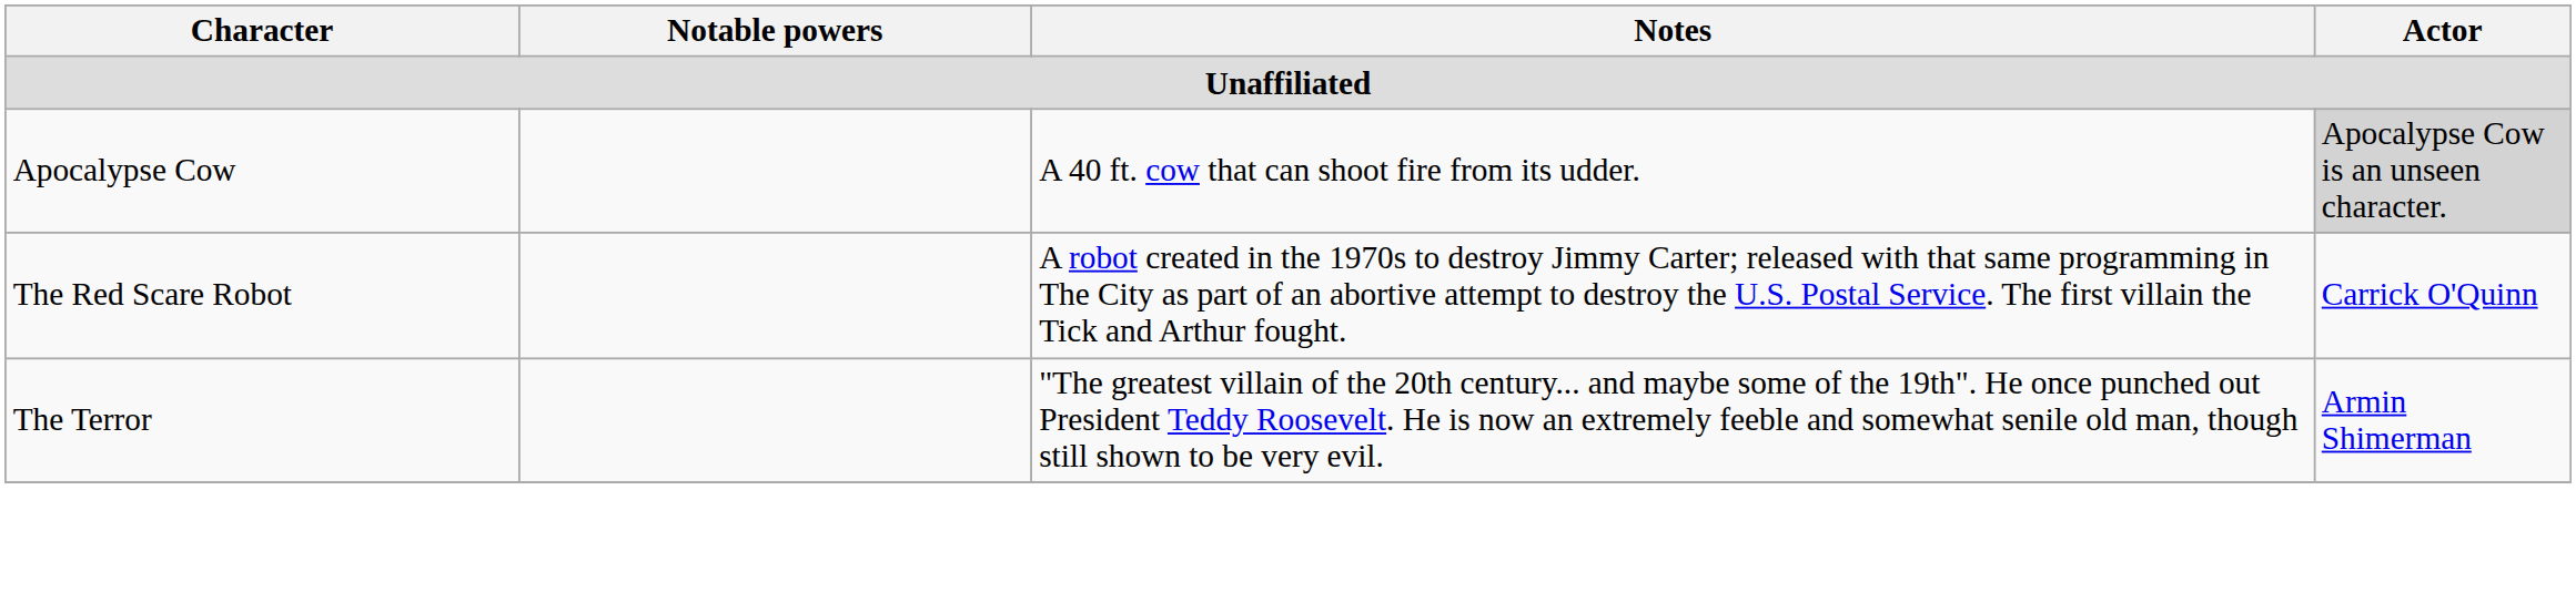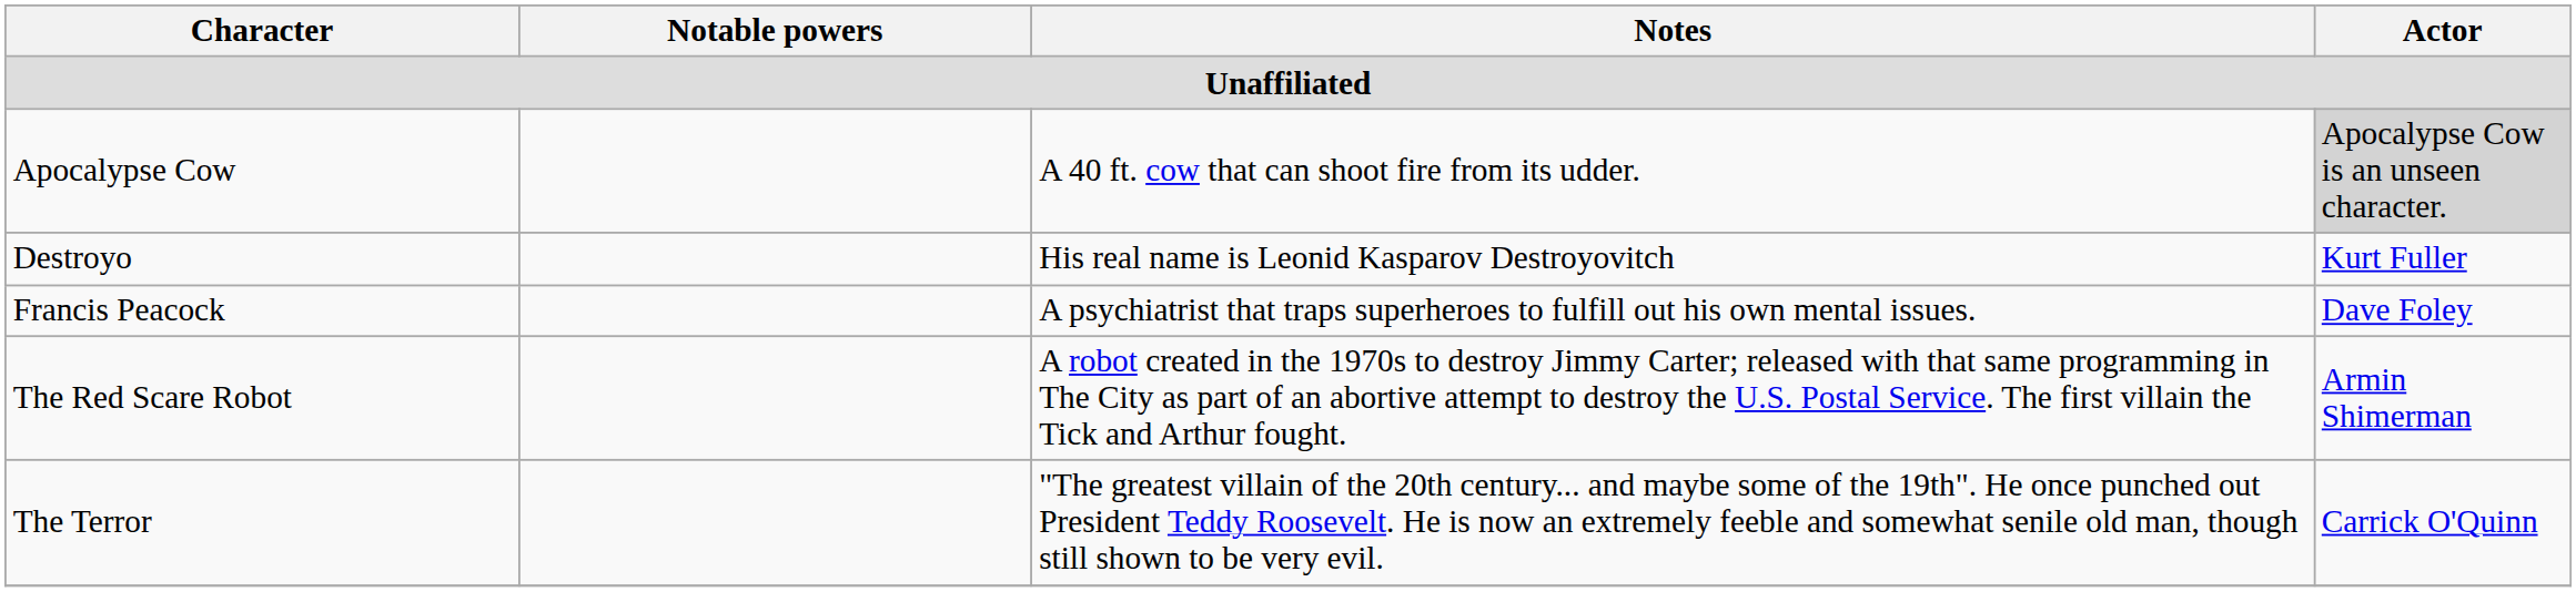 <table class="wikitable" width=100%>
 <tr>
 <th width=20%>Character</th>
 <th width=20%>Notable powers</th>
 <th width=50%>Notes</th>
 <th width=30%>Actor</th>
 </tr>
 <tr bgcolor="#dddddd">
 <td colspan=4 align=center><strong>Unaffiliated</strong></td>
 </tr>
 <tr>
 <td>Apocalypse Cow</td>
 <td></td>
 <td>A 40 ft. <a href='#'>cow</a> that can shoot fire from its udder.</td>
 <td style="background: lightgrey;">Apocalypse Cow is an unseen character.</td>
 </tr>
 <tr>
+<td>Destroyo</td>
+<td></td>
+<td>His real name is Leonid Kasparov Destroyovitch</td>
+<td><a href='#'>Kurt Fuller</a></td>
+</tr>
+<tr>
+<td>Francis Peacock</td>
+<td></td>
+<td>A psychiatrist that traps superheroes to fulfill out his own mental issues.</td>
+<td><a href='#'>Dave Foley</a></td>
+</tr>
+<tr>
 <td>The Red Scare Robot</td>
 <td></td>
 <td>A <a href='#'>robot</a> created in the 1970s to destroy Jimmy Carter; released with that same programming in The City as part of an abortive attempt to destroy the <a href='#'>U.S. Postal Service</a>. The first villain the Tick and Arthur fought.</td>
-<td><a href='#'>Carrick O'Quinn</a></td>
+<td><a href='#'>Armin Shimerman</a></td>
 </tr>
 <tr>
 <td>The Terror</td>
 <td></td>
 <td>"The greatest villain of the 20th century... and maybe some of the 19th". He once punched out President <a href='#'>Teddy Roosevelt</a>. He is now an extremely feeble and somewhat senile old man, though still shown to be very evil.</td>
-<td><a href='#'>Armin Shimerman</a></td>
+<td><a href='#'>Carrick O'Quinn</a></td>
 </tr>
 <tr>
 </tr>
 </table>
